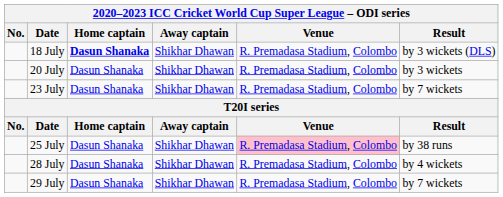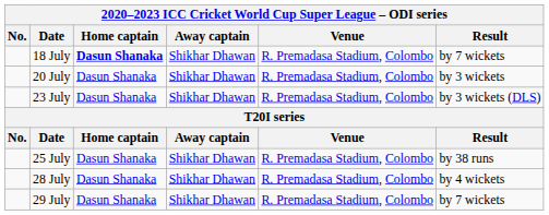 <table class="wikitable">
 <tr>
 <th colspan="9"><a href='#'>2020–2023 ICC Cricket World Cup Super League</a> – ODI series</th>
 </tr>
 <tr>
 <th>No.</th>
 <th>Date</th>
 <th>Home captain</th>
 <th>Away captain</th>
 <th>Venue</th>
 <th>Result</th>
 </tr>
 <tr>
 <td></td>
 <td>18 July</td>
 <td><strong><a href='#'>Dasun Shanaka</a></strong></td>
 <td><a href='#'>Shikhar Dhawan</a></td>
 <td><a href='#'>R. Premadasa Stadium</a>, <a href='#'>Colombo</a></td>
-<td> by 3 wickets (<a href='#'>DLS</a>)</td>
+<td> by 7 wickets</td>
 </tr>
 <tr>
 <td></td>
 <td>20 July</td>
 <td><a href='#'>Dasun Shanaka</a></td>
 <td><a href='#'>Shikhar Dhawan</a></td>
 <td><a href='#'>R. Premadasa Stadium</a>, <a href='#'>Colombo</a></td>
 <td> by 3 wickets</td>
 </tr>
 <tr>
 <td></td>
 <td>23 July</td>
 <td><a href='#'>Dasun Shanaka</a></td>
 <td><a href='#'>Shikhar Dhawan</a></td>
 <td><a href='#'>R. Premadasa Stadium</a>, <a href='#'>Colombo</a></td>
-<td> by 7 wickets</td>
+<td> by 3 wickets (<a href='#'>DLS</a>)</td>
 </tr>
 <tr>
 <th colspan="9">T20I series</th>
 </tr>
 <tr>
 <th>No.</th>
 <th>Date</th>
 <th>Home captain</th>
 <th>Away captain</th>
 <th>Venue</th>
 <th>Result</th>
 </tr>
 <tr>
 <td></td>
 <td>25 July</td>
 <td><a href='#'>Dasun Shanaka</a></td>
 <td><a href='#'>Shikhar Dhawan</a></td>
-<td style="background: pink;"><a href='#'>R. Premadasa Stadium</a>, <a href='#'>Colombo</a></td>
+<td><a href='#'>R. Premadasa Stadium</a>, <a href='#'>Colombo</a></td>
 <td> by 38 runs</td>
 </tr>
 <tr>
 <td></td>
 <td>28 July</td>
 <td><a href='#'>Dasun Shanaka</a></td>
 <td><a href='#'>Shikhar Dhawan</a></td>
 <td><a href='#'>R. Premadasa Stadium</a>, <a href='#'>Colombo</a></td>
 <td> by 4 wickets</td>
 </tr>
 <tr>
 <td></td>
 <td>29 July</td>
 <td><a href='#'>Dasun Shanaka</a></td>
 <td><a href='#'>Shikhar Dhawan</a></td>
 <td><a href='#'>R. Premadasa Stadium</a>, <a href='#'>Colombo</a></td>
 <td> by 7 wickets</td>
 </tr>
 </table>
